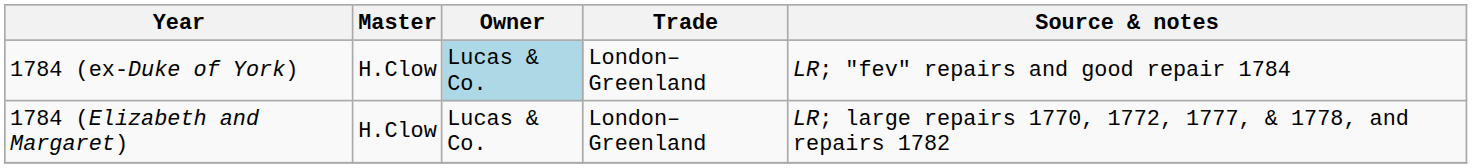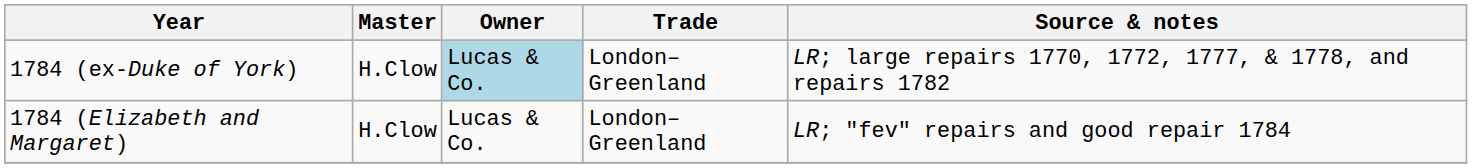 <table class=" wikitable">
 <tr>
 <th>Year</th>
 <th>Master</th>
 <th>Owner</th>
 <th>Trade</th>
 <th>Source & notes</th>
 </tr>
 <tr>
 <td>1784 (ex-<em>Duke of York</em>)</td>
 <td>H.Clow</td>
 <td style="background: lightblue;">Lucas & Co.</td>
 <td>London–Greenland</td>
-<td><em>LR</em>; "fev" repairs and good repair 1784</td>
+<td><em>LR</em>; large repairs 1770, 1772, 1777, & 1778, and repairs 1782</td>
 </tr>
 <tr>
 <td>1784 (<em>Elizabeth and Margaret</em>)</td>
 <td>H.Clow</td>
 <td>Lucas & Co.</td>
 <td>London–Greenland</td>
-<td><em>LR</em>; large repairs 1770, 1772, 1777, & 1778, and repairs 1782</td>
+<td><em>LR</em>; "fev" repairs and good repair 1784</td>
 </tr>
 <tr>
 </tr>
 </table>
